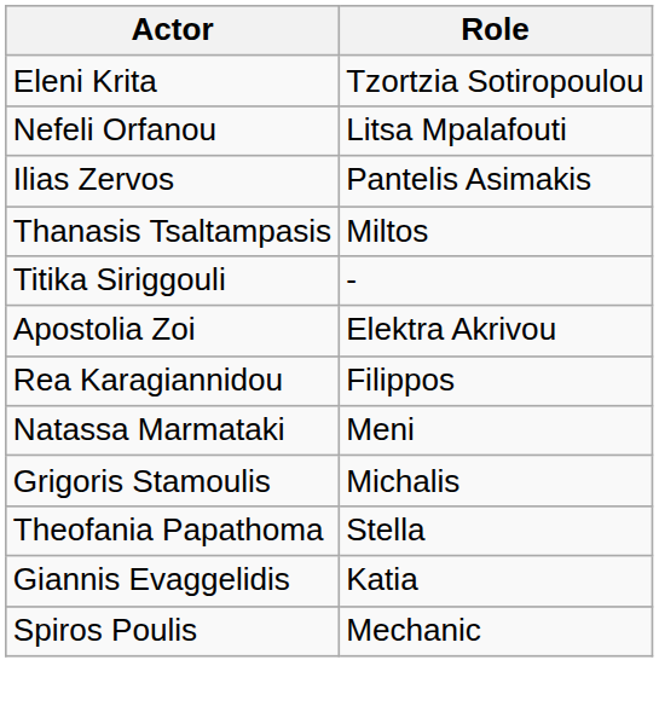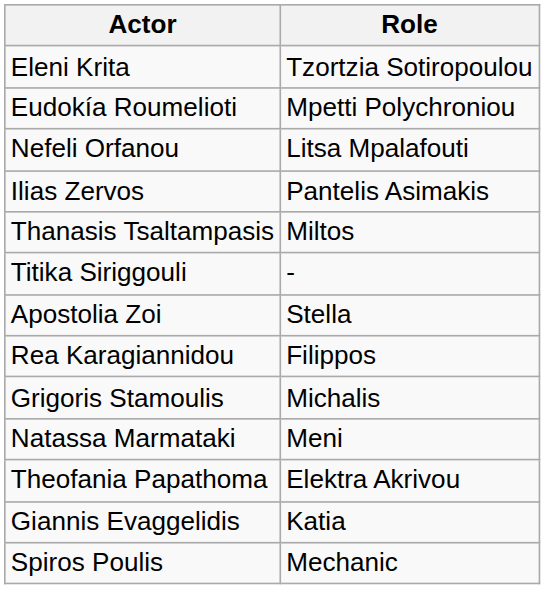 <table class="wikitable">
 <tr>
 <th>Actor</th>
 <th>Role</th>
 </tr>
 <tr>
 <td>Eleni Krita</td>
 <td>Tzortzia Sotiropoulou</td>
+</tr>
+<tr>
+<td>Eudokía Roumelioti</td>
+<td>Mpetti Polychroniou</td>
 </tr>
 <tr>
 <td>Nefeli Orfanou</td>
 <td>Litsa Mpalafouti</td>
 </tr>
 <tr>
 <td>Ilias Zervos</td>
 <td>Pantelis Asimakis</td>
 </tr>
 <tr>
 <td>Thanasis Tsaltampasis</td>
 <td>Miltos</td>
 </tr>
 <tr>
 <td>Titika Siriggouli</td>
 <td>-</td>
 </tr>
 <tr>
 <td>Apostolia Zoi</td>
-<td>Elektra Akrivou</td>
+<td>Stella</td>
 </tr>
 <tr>
 <td>Rea Karagiannidou</td>
 <td>Filippos</td>
 </tr>
 <tr>
+<td>Grigoris Stamoulis</td>
+<td>Michalis</td>
+</tr>
+<tr>
 <td>Natassa Marmataki</td>
 <td>Meni</td>
 </tr>
 <tr>
-<td>Grigoris Stamoulis</td>
-<td>Michalis</td>
-</tr>
-<tr>
 <td>Theofania Papathoma</td>
-<td>Stella</td>
+<td>Elektra Akrivou</td>
 </tr>
 <tr>
 <td>Giannis Evaggelidis</td>
 <td>Katia</td>
 </tr>
 <tr>
 <td>Spiros Poulis</td>
 <td>Mechanic</td>
 </tr>
 </table>
